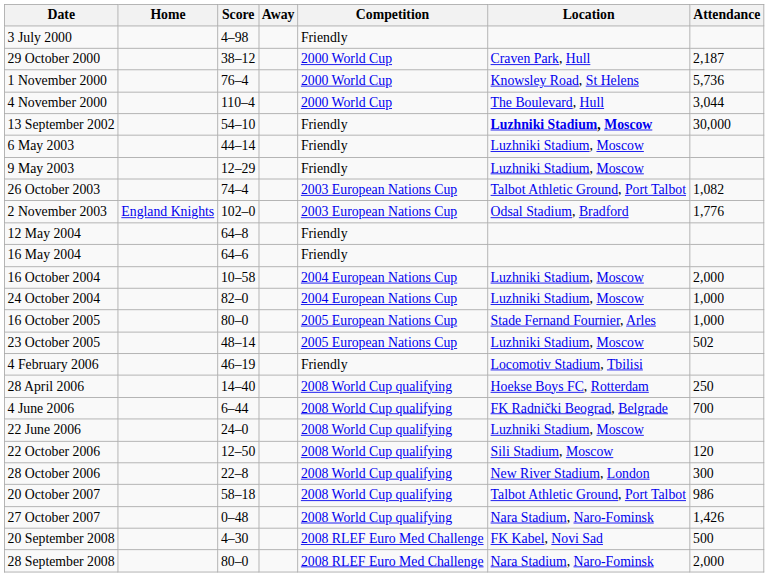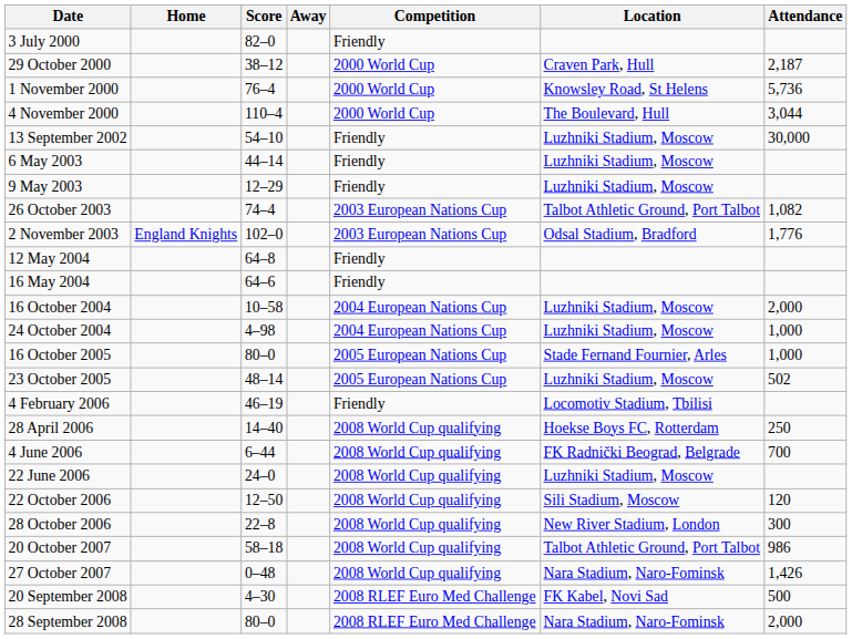 <table class="wikitable" width="100%">
 <tr>
 <th>Date</th>
 <th>Home</th>
 <th>Score</th>
 <th>Away</th>
 <th>Competition</th>
 <th>Location</th>
 <th>Attendance</th>
 </tr>
 <tr>
 <td>3 July 2000</td>
 <td></td>
-<td>4–98</td>
+<td>82–0</td>
 <td></td>
 <td>Friendly</td>
 <td></td>
 <td></td>
 </tr>
 <tr>
 <td>29 October 2000</td>
 <td></td>
 <td>38–12</td>
 <td></td>
 <td><a href='#'>2000 World Cup</a></td>
 <td><a href='#'>Craven Park</a>, <a href='#'>Hull</a></td>
 <td>2,187</td>
 </tr>
 <tr>
 <td>1 November 2000</td>
 <td></td>
 <td>76–4</td>
 <td></td>
 <td><a href='#'>2000 World Cup</a></td>
 <td><a href='#'>Knowsley Road</a>, <a href='#'>St Helens</a></td>
 <td>5,736</td>
 </tr>
 <tr>
 <td>4 November 2000</td>
 <td></td>
 <td>110–4</td>
 <td></td>
 <td><a href='#'>2000 World Cup</a></td>
 <td><a href='#'>The Boulevard</a>, <a href='#'>Hull</a></td>
 <td>3,044</td>
 </tr>
 <tr>
 <td>13 September 2002</td>
 <td></td>
 <td>54–10</td>
 <td></td>
 <td>Friendly</td>
-<td><strong><a href='#'>Luzhniki Stadium</a>, <a href='#'>Moscow</a></strong></td>
+<td><a href='#'>Luzhniki Stadium</a>, <a href='#'>Moscow</a></td>
 <td>30,000</td>
 </tr>
 <tr>
 <td>6 May 2003</td>
 <td></td>
 <td>44–14</td>
 <td></td>
 <td>Friendly</td>
 <td><a href='#'>Luzhniki Stadium</a>, <a href='#'>Moscow</a></td>
 <td></td>
 </tr>
 <tr>
 <td>9 May 2003</td>
 <td></td>
 <td>12–29</td>
 <td></td>
 <td>Friendly</td>
 <td><a href='#'>Luzhniki Stadium</a>, <a href='#'>Moscow</a></td>
 <td></td>
 </tr>
 <tr>
 <td>26 October 2003</td>
 <td></td>
 <td>74–4</td>
 <td></td>
 <td><a href='#'>2003 European Nations Cup</a></td>
 <td><a href='#'>Talbot Athletic Ground</a>, <a href='#'>Port Talbot</a></td>
 <td>1,082</td>
 </tr>
 <tr>
 <td>2 November 2003</td>
 <td> <a href='#'>England Knights</a></td>
 <td>102–0</td>
 <td></td>
 <td><a href='#'>2003 European Nations Cup</a></td>
 <td><a href='#'>Odsal Stadium</a>, <a href='#'>Bradford</a></td>
 <td>1,776</td>
 </tr>
 <tr>
 <td>12 May 2004</td>
 <td></td>
 <td>64–8</td>
 <td></td>
 <td>Friendly</td>
 <td></td>
 <td></td>
 </tr>
 <tr>
 <td>16 May 2004</td>
 <td></td>
 <td>64–6</td>
 <td></td>
 <td>Friendly</td>
 <td></td>
 <td></td>
 </tr>
 <tr>
 <td>16 October 2004</td>
 <td></td>
 <td>10–58</td>
 <td></td>
 <td><a href='#'>2004 European Nations Cup</a></td>
 <td><a href='#'>Luzhniki Stadium</a>, <a href='#'>Moscow</a></td>
 <td>2,000</td>
 </tr>
 <tr>
 <td>24 October 2004</td>
 <td></td>
-<td>82–0</td>
+<td>4–98</td>
 <td></td>
 <td><a href='#'>2004 European Nations Cup</a></td>
 <td><a href='#'>Luzhniki Stadium</a>, <a href='#'>Moscow</a></td>
 <td>1,000</td>
 </tr>
 <tr>
 <td>16 October 2005</td>
 <td></td>
 <td>80–0</td>
 <td></td>
 <td><a href='#'>2005 European Nations Cup</a></td>
 <td><a href='#'>Stade Fernand Fournier</a>, <a href='#'>Arles</a></td>
 <td>1,000</td>
 </tr>
 <tr>
 <td>23 October 2005</td>
 <td></td>
 <td>48–14</td>
 <td></td>
 <td><a href='#'>2005 European Nations Cup</a></td>
 <td><a href='#'>Luzhniki Stadium</a>, <a href='#'>Moscow</a></td>
 <td>502</td>
 </tr>
 <tr>
 <td>4 February 2006</td>
 <td></td>
 <td>46–19</td>
 <td></td>
 <td>Friendly</td>
 <td><a href='#'>Locomotiv Stadium</a>, <a href='#'>Tbilisi</a></td>
 <td></td>
 </tr>
 <tr>
 <td>28 April 2006</td>
 <td></td>
 <td>14–40</td>
 <td></td>
 <td><a href='#'>2008 World Cup qualifying</a></td>
 <td><a href='#'>Hoekse Boys FC</a>, <a href='#'>Rotterdam</a></td>
 <td>250</td>
 </tr>
 <tr>
 <td>4 June 2006</td>
 <td></td>
 <td>6–44</td>
 <td></td>
 <td><a href='#'>2008 World Cup qualifying</a></td>
 <td><a href='#'>FK Radnički Beograd</a>, <a href='#'>Belgrade</a></td>
 <td>700</td>
 </tr>
 <tr>
 <td>22 June 2006</td>
 <td></td>
 <td>24–0</td>
 <td></td>
 <td><a href='#'>2008 World Cup qualifying</a></td>
 <td><a href='#'>Luzhniki Stadium</a>, <a href='#'>Moscow</a></td>
 <td></td>
 </tr>
 <tr>
 <td>22 October 2006</td>
 <td></td>
 <td>12–50</td>
 <td></td>
 <td><a href='#'>2008 World Cup qualifying</a></td>
 <td><a href='#'>Sili Stadium</a>, <a href='#'>Moscow</a></td>
 <td>120</td>
 </tr>
 <tr>
 <td>28 October 2006</td>
 <td></td>
 <td>22–8</td>
 <td></td>
 <td><a href='#'>2008 World Cup qualifying</a></td>
 <td><a href='#'>New River Stadium</a>, <a href='#'>London</a></td>
 <td>300</td>
 </tr>
 <tr>
 <td>20 October 2007</td>
 <td></td>
 <td>58–18</td>
 <td></td>
 <td><a href='#'>2008 World Cup qualifying</a></td>
 <td><a href='#'>Talbot Athletic Ground</a>, <a href='#'>Port Talbot</a></td>
 <td>986</td>
 </tr>
 <tr>
 <td>27 October 2007</td>
 <td></td>
 <td>0–48</td>
 <td></td>
 <td><a href='#'>2008 World Cup qualifying</a></td>
 <td><a href='#'>Nara Stadium</a>, <a href='#'>Naro-Fominsk</a></td>
 <td>1,426</td>
 </tr>
 <tr>
 <td>20 September 2008</td>
 <td></td>
 <td>4–30</td>
 <td></td>
 <td><a href='#'>2008 RLEF Euro Med Challenge</a></td>
 <td><a href='#'>FK Kabel</a>, <a href='#'>Novi Sad</a></td>
 <td>500</td>
 </tr>
 <tr>
 <td>28 September 2008</td>
 <td></td>
 <td>80–0</td>
 <td></td>
 <td><a href='#'>2008 RLEF Euro Med Challenge</a></td>
 <td><a href='#'>Nara Stadium</a>, <a href='#'>Naro-Fominsk</a></td>
 <td>2,000</td>
 </tr>
 </table>
